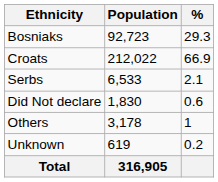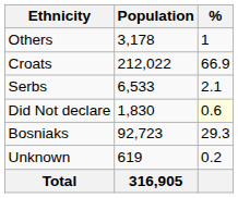 <table class="wikitable">
 <tr>
 <th>Ethnicity</th>
 <th>Population</th>
 <th>%</th>
 </tr>
 <tr>
-<td>Bosniaks</td>
-<td>92,723</td>
-<td>29.3</td>
+<td>Others</td>
+<td>3,178</td>
+<td>1</td>
 </tr>
 <tr>
 <td>Croats</td>
 <td>212,022</td>
 <td>66.9</td>
 </tr>
 <tr>
 <td>Serbs</td>
 <td>6,533</td>
 <td>2.1</td>
 </tr>
 <tr>
 <td>Did Not declare</td>
 <td>1,830</td>
-<td>0.6</td>
+<td style="background: lightyellow;">0.6</td>
 </tr>
 <tr>
-<td>Others</td>
-<td>3,178</td>
-<td>1</td>
+<td>Bosniaks</td>
+<td>92,723</td>
+<td>29.3</td>
 </tr>
 <tr>
 <td>Unknown</td>
 <td>619</td>
 <td>0.2</td>
 </tr>
 <tr>
 <th>Total</th>
 <th>316,905</th>
 <th></th>
 </tr>
 </table>
